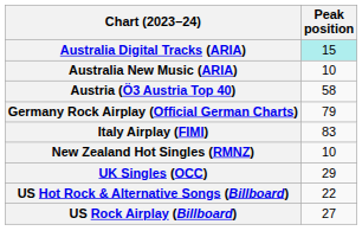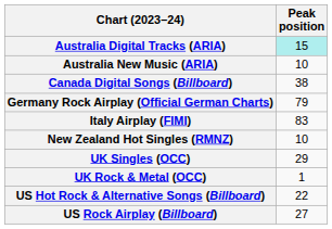 <table class="wikitable sortable plainrowheaders" style="text-align:center">
 <tr>
 <th scope="col">Chart (2023–24)</th>
 <th scope="col">Peak<br>position</th>
 </tr>
 <tr>
 <th scope="row"><a href='#'>Australia Digital Tracks</a> (<a href='#'>ARIA</a>)</th>
 <td style="background: paleturquoise;">15</td>
 </tr>
 <tr>
 <th scope="row">Australia New Music (<a href='#'>ARIA</a>)</th>
 <td>10</td>
 </tr>
 <tr>
-<th scope="row">Austria (<a href='#'>Ö3 Austria Top 40</a>)</th>
-<td>58</td>
+<th scope="row"><a href='#'>Canada Digital Songs</a> (<em><a href='#'>Billboard</a></em>)</th>
+<td>38</td>
 </tr>
 <tr>
 <th scope="row">Germany Rock Airplay (<a href='#'>Official German Charts</a>)</th>
 <td>79</td>
 </tr>
 <tr>
 <th scope="row">Italy Airplay (<a href='#'>FIMI</a>)</th>
 <td>83</td>
 </tr>
 <tr>
 <th scope="row">New Zealand Hot Singles (<a href='#'>RMNZ</a>)</th>
 <td>10</td>
 </tr>
 <tr>
 <th scope="row"><a href='#'>UK Singles</a> (<a href='#'>OCC</a>)</th>
 <td>29</td>
 </tr>
 <tr>
+<th scope="row"><a href='#'>UK Rock & Metal</a> (<a href='#'>OCC</a>)</th>
+<td>1</td>
+</tr>
+<tr>
 <th scope="row">US <a href='#'>Hot Rock & Alternative Songs</a> (<em><a href='#'>Billboard</a></em>)</th>
 <td>22</td>
 </tr>
 <tr>
 <th scope="row">US <a href='#'>Rock Airplay</a> (<em><a href='#'>Billboard</a></em>)</th>
 <td>27</td>
 </tr>
 </table>
